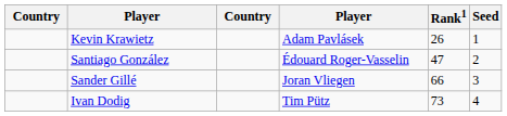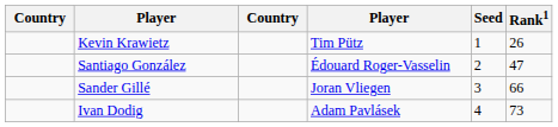 <table class="sortable wikitable">
 <tr>
 <th width="70">Country</th>
 <th width="175">Player</th>
 <th width="70">Country</th>
 <th width="175">Player</th>
+<th>Seed</th>
 <th>Rank<sup>1</sup></th>
-<th>Seed</th>
 </tr>
 <tr>
 <td></td>
 <td><a href='#'>Kevin Krawietz</a></td>
 <td></td>
-<td><a href='#'>Adam Pavlásek</a></td>
+<td><a href='#'>Tim Pütz</a></td>
+<td>1</td>
 <td>26</td>
-<td>1</td>
 </tr>
 <tr>
 <td></td>
 <td><a href='#'>Santiago González</a></td>
 <td></td>
 <td><a href='#'>Édouard Roger-Vasselin</a></td>
+<td>2</td>
 <td>47</td>
-<td>2</td>
 </tr>
 <tr>
 <td></td>
 <td><a href='#'>Sander Gillé</a></td>
 <td></td>
 <td><a href='#'>Joran Vliegen</a></td>
+<td>3</td>
 <td>66</td>
-<td>3</td>
 </tr>
 <tr>
 <td></td>
 <td><a href='#'>Ivan Dodig</a></td>
 <td></td>
-<td><a href='#'>Tim Pütz</a></td>
+<td><a href='#'>Adam Pavlásek</a></td>
+<td>4</td>
 <td>73</td>
-<td>4</td>
 </tr>
 </table>
